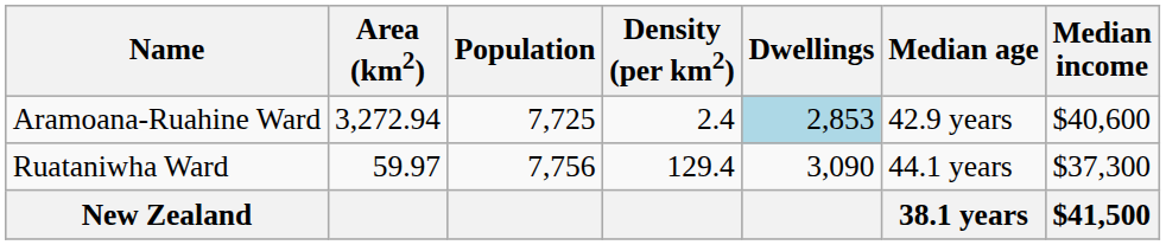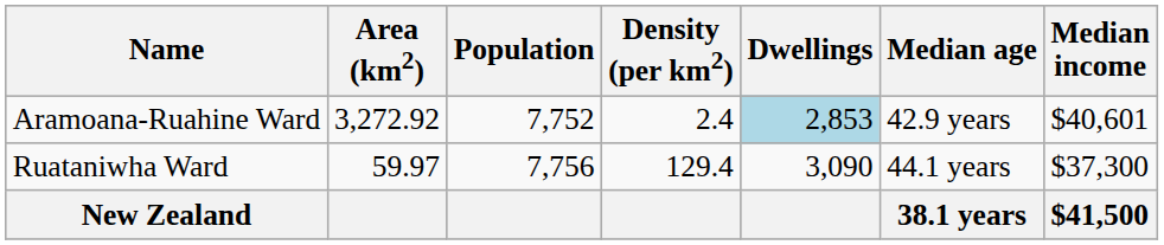 <table class="wikitable">
 <tr>
 <th>Name</th>
 <th>Area<br>(km<sup>2</sup>)</th>
 <th>Population</th>
 <th>Density<br>(per km<sup>2</sup>)</th>
 <th>Dwellings</th>
 <th>Median age</th>
 <th>Median<br>income</th>
 </tr>
 <tr>
 <td>Aramoana-Ruahine Ward</td>
-<td style="text-align:right;">3,272.94</td>
-<td style="text-align:right;">7,725</td>
+<td style="text-align:right;">3,272.92</td>
+<td style="text-align:right;">7,752</td>
 <td style="text-align:right;">2.4</td>
 <td style="background: lightblue; text-align:right;">2,853</td>
 <td>42.9 years</td>
-<td>$40,600</td>
+<td>$40,601</td>
 </tr>
 <tr>
 <td>Ruataniwha Ward</td>
 <td style="text-align:right;">59.97</td>
 <td style="text-align:right;">7,756</td>
 <td style="text-align:right;">129.4</td>
 <td style="text-align:right;">3,090</td>
 <td>44.1 years</td>
 <td>$37,300</td>
 </tr>
 <tr>
 <th>New Zealand</th>
 <th></th>
 <th></th>
 <th></th>
 <th></th>
 <th>38.1 years</th>
 <th style="text-align:left;">$41,500</th>
 </tr>
 </table>
